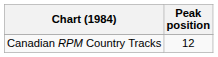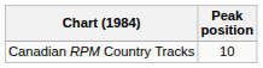 <table class="wikitable sortable">
 <tr>
 <th align="left">Chart (1984)</th>
 <th align="center">Peak<br>position</th>
 </tr>
 <tr>
 </tr>
 <tr>
 <td align="left">Canadian <em>RPM</em> Country Tracks</td>
-<td align="center">12</td>
+<td align="center">10</td>
 </tr>
 </table>
